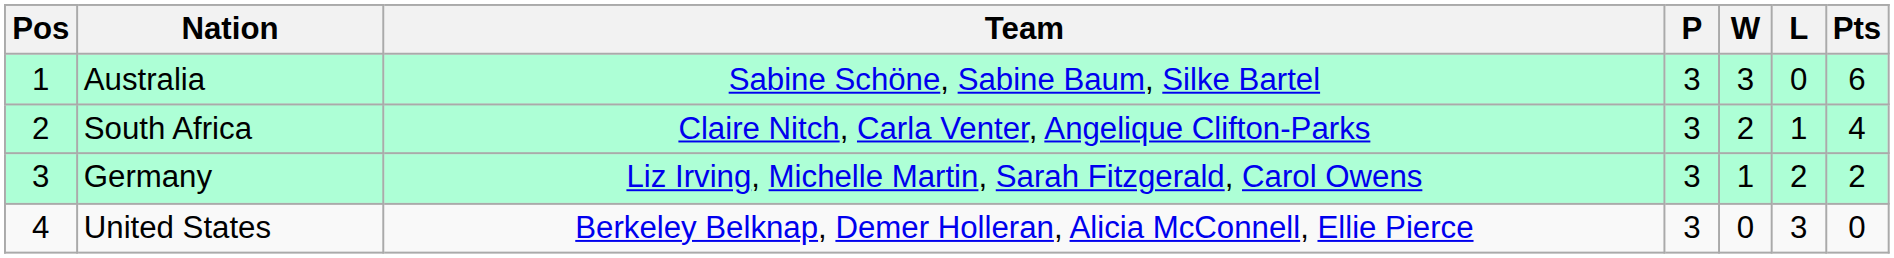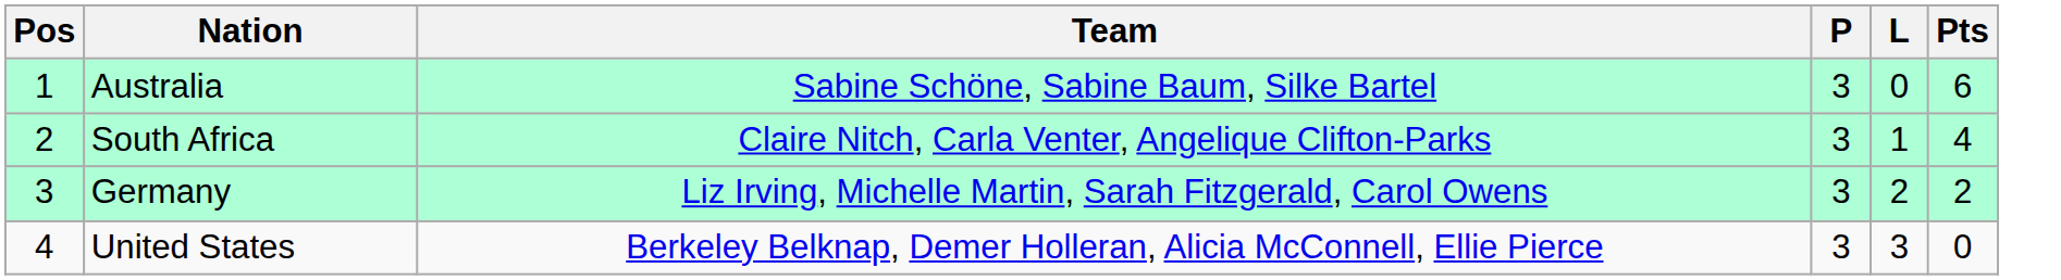 <table class="wikitable" style="font-size: 100%">
 <tr>
 <th width=20>Pos</th>
 <th width=150>Nation</th>
 <th width=650>Team</th>
 <th width=20>P</th>
-<th width=20>W</th>
 <th width=20>L</th>
 <th width=20>Pts</th>
 </tr>
 <tr align=center style="background: #ADFFD6;">
 <td>1</td>
 <td align="left"> Australia</td>
 <td><a href='#'>Sabine Schöne</a>, <a href='#'>Sabine Baum</a>, <a href='#'>Silke Bartel</a></td>
-<td>3</td>
 <td>3</td>
 <td>0</td>
 <td>6</td>
 </tr>
 <tr align=center style="background: #ADFFD6;">
 <td>2</td>
 <td align="left"> South Africa</td>
 <td><a href='#'>Claire Nitch</a>, <a href='#'>Carla Venter</a>, <a href='#'>Angelique Clifton-Parks</a></td>
 <td>3</td>
-<td>2</td>
 <td>1</td>
 <td>4</td>
 </tr>
 <tr align=center style="background: #ADFFD6;">
 <td>3</td>
 <td align="left"> Germany</td>
 <td><a href='#'>Liz Irving</a>, <a href='#'>Michelle Martin</a>, <a href='#'>Sarah Fitzgerald</a>, <a href='#'>Carol Owens</a></td>
 <td>3</td>
-<td>1</td>
 <td>2</td>
 <td>2</td>
 </tr>
 <tr align=center>
 <td>4</td>
 <td align="left"> United States</td>
 <td><a href='#'>Berkeley Belknap</a>, <a href='#'>Demer Holleran</a>, <a href='#'>Alicia McConnell</a>, <a href='#'>Ellie Pierce</a></td>
 <td>3</td>
-<td>0</td>
 <td>3</td>
 <td>0</td>
 </tr>
 </table>
